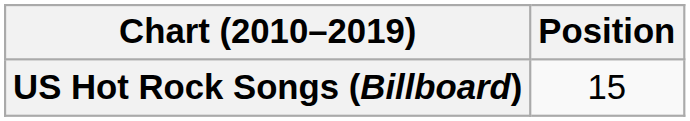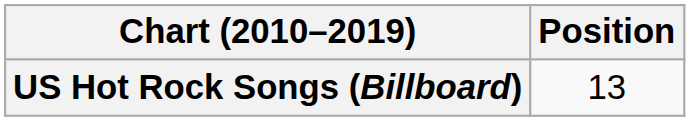 <table class="wikitable plainrowheaders" style="text-align:center">
 <tr>
 <th scope="col">Chart (2010–2019)</th>
 <th scope="col">Position</th>
 </tr>
 <tr>
 <th scope="row">US Hot Rock Songs (<em>Billboard</em>)</th>
-<td>15</td>
+<td>13</td>
 </tr>
 </table>
